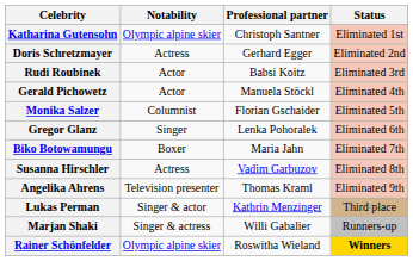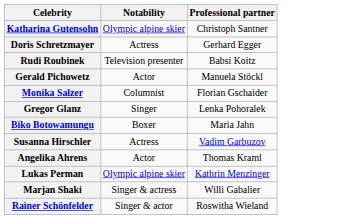 <table class="wikitable sortable" style="text-align:center; font-size:90%">
 <tr>
 <th scope="col">Celebrity</th>
 <th scope="col" class="unsortable">Notability</th>
 <th scope="col">Professional partner</th>
-<th scope="col">Status</th>
 </tr>
 <tr>
 <th scope="row"><a href='#'>Katharina Gutensohn</a></th>
 <td><a href='#'>Olympic alpine skier</a></td>
 <td>Christoph Santner</td>
-<td bgcolor="f4c7b8">Eliminated 1st</td>
 </tr>
 <tr>
 <th scope="row">Doris Schretzmayer</th>
 <td>Actress</td>
 <td>Gerhard Egger</td>
-<td bgcolor="f4c7b8">Eliminated 2nd</td>
 </tr>
 <tr>
 <th scope="row">Rudi Roubinek</th>
-<td>Actor</td>
+<td>Television presenter</td>
 <td>Babsi Koitz</td>
-<td bgcolor="f4c7b8">Eliminated 3rd</td>
 </tr>
 <tr>
 <th scope="row">Gerald Pichowetz</th>
 <td>Actor</td>
 <td>Manuela Stöckl</td>
-<td bgcolor="f4c7b8">Eliminated 4th</td>
 </tr>
 <tr>
 <th scope="row"><a href='#'>Monika Salzer</a></th>
 <td>Columnist</td>
 <td>Florian Gschaider</td>
-<td bgcolor="f4c7b8">Eliminated 5th</td>
 </tr>
 <tr>
 <th scope="row">Gregor Glanz</th>
 <td>Singer</td>
 <td>Lenka Pohoralek</td>
-<td bgcolor="f4c7b8">Eliminated 6th</td>
 </tr>
 <tr>
 <th scope="row"><a href='#'>Biko Botowamungu</a></th>
 <td>Boxer</td>
 <td>Maria Jahn</td>
-<td bgcolor="f4c7b8">Eliminated 7th</td>
 </tr>
 <tr>
 <th scope="row">Susanna Hirschler</th>
 <td>Actress</td>
 <td><a href='#'>Vadim Garbuzov</a></td>
-<td bgcolor="f4c7b8">Eliminated 8th</td>
 </tr>
 <tr>
 <th scope="row">Angelika Ahrens</th>
-<td>Television presenter</td>
+<td>Actor</td>
 <td>Thomas Kraml</td>
-<td bgcolor="f4c7b8">Eliminated 9th</td>
 </tr>
 <tr>
 <th scope="row">Lukas Perman</th>
-<td>Singer & actor</td>
+<td><a href='#'>Olympic alpine skier</a></td>
 <td><a href='#'>Kathrin Menzinger</a></td>
-<td bgcolor="tan">Third place</td>
 </tr>
 <tr>
 <th scope="row">Marjan Shaki</th>
 <td>Singer & actress</td>
 <td>Willi Gabalier</td>
-<td bgcolor="silver">Runners-up</td>
 </tr>
 <tr>
 <th scope="row"><a href='#'>Rainer Schönfelder</a></th>
-<td><a href='#'>Olympic alpine skier</a></td>
+<td>Singer & actor</td>
 <td>Roswitha Wieland</td>
-<td bgcolor="gold"><strong>Winners</strong></td>
 </tr>
 </table>
